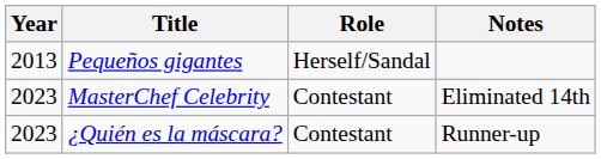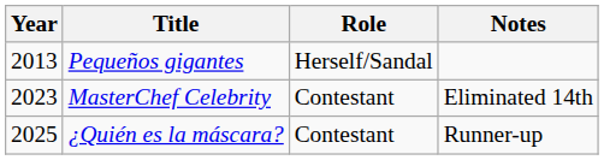 <table class="wikitable sortable">
 <tr>
 <th>Year</th>
 <th>Title</th>
 <th>Role</th>
 <th>Notes</th>
 </tr>
 <tr>
 <td>2013</td>
 <td><em><a href='#'>Pequeños gigantes</a></em></td>
 <td>Herself/Sandal</td>
 <td></td>
 </tr>
 <tr>
 <td>2023</td>
 <td><em><a href='#'>MasterChef Celebrity</a></em></td>
 <td>Contestant</td>
 <td>Eliminated 14th</td>
 </tr>
 <tr>
-<td>2023</td>
+<td>2025</td>
 <td><em><a href='#'>¿Quién es la máscara?</a></em></td>
 <td>Contestant</td>
 <td>Runner-up</td>
 </tr>
 </table>
